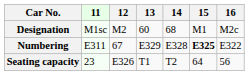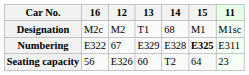 <table class="wikitable">
 <tr>
 <th>Car No.</th>
-<th style="background: #E6FFE6">11</th>
+<th>16</th>
 <th>12</th>
 <th>13</th>
 <th>14</th>
 <th>15</th>
-<th>16</th>
+<th style="background: #E6FFE6">11</th>
 </tr>
 <tr>
 <th>Designation</th>
-<td style="background: #F5FFF5">M1sc</td>
+<td>M2c</td>
 <td>M2</td>
-<td>60</td>
+<td>T1</td>
 <td>68</td>
 <td>M1</td>
-<td>M2c</td>
+<td style="background: #F5FFF5">M1sc</td>
 </tr>
 <tr>
 <th>Numbering</th>
-<td style="background: #F5FFF5">E311</td>
+<td>E322</td>
 <td>67</td>
 <td>E329</td>
 <td>E328</td>
 <td><strong>E325</strong></td>
-<td>E322</td>
+<td style="background: #F5FFF5">E311</td>
 </tr>
 <tr>
 <th>Seating capacity</th>
-<td style="background: #F5FFF5">23</td>
+<td>56</td>
 <td>E326</td>
-<td>T1</td>
+<td>60</td>
 <td>T2</td>
 <td>64</td>
-<td>56</td>
+<td style="background: #F5FFF5">23</td>
 </tr>
 </table>
